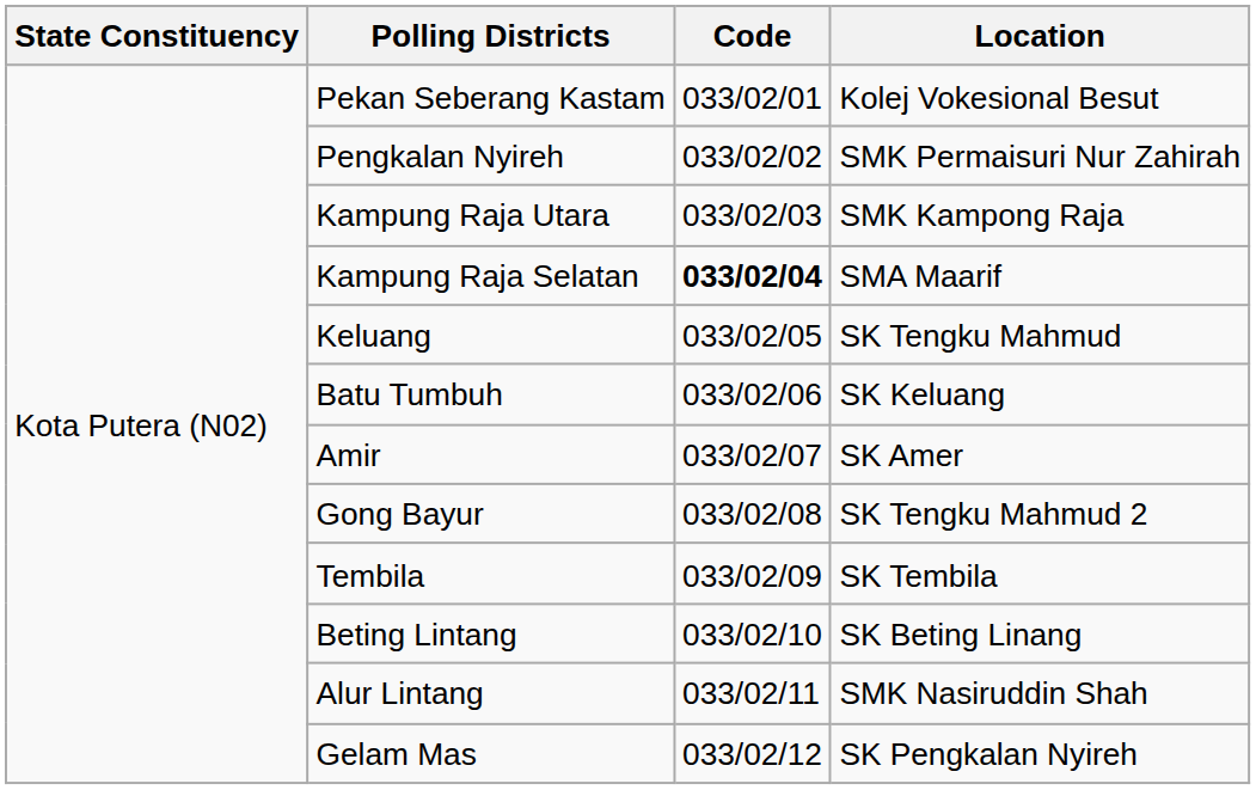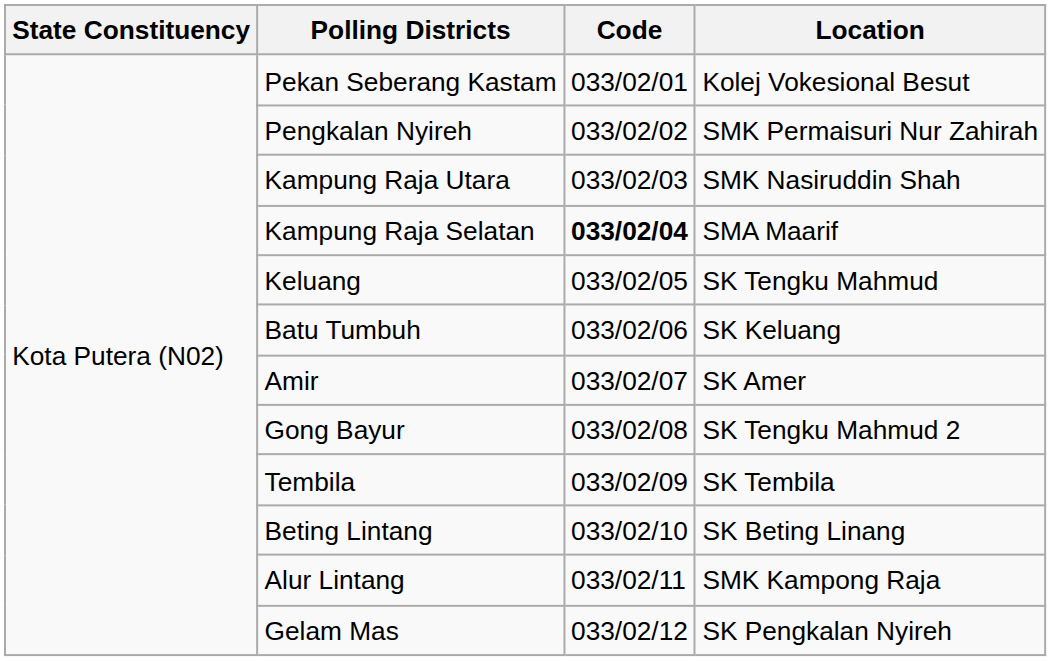 <table class="wikitable sortable mw-collapsible">
 <tr>
 <th><small>State Constituency</small></th>
 <th><small>Polling Districts</small></th>
 <th><small>Code</small></th>
 <th><small>Location</small></th>
 </tr>
 <tr>
 <td rowspan="12"><small>Kota Putera (N02)</small></td>
 <td><small>Pekan Seberang Kastam</small></td>
 <td><small>033/02/01</small></td>
 <td><small>Kolej Vokesional Besut</small></td>
 </tr>
 <tr>
 <td><small>Pengkalan Nyireh</small></td>
 <td><small>033/02/02</small></td>
 <td><small>SMK Permaisuri Nur Zahirah</small></td>
 </tr>
 <tr>
 <td><small>Kampung Raja Utara</small></td>
 <td><small>033/02/03</small></td>
-<td><small>SMK Kampong Raja</small></td>
+<td><small>SMK Nasiruddin Shah</small></td>
 </tr>
 <tr>
 <td><small>Kampung Raja Selatan</small></td>
 <td><strong><small>033/02/04</small></strong></td>
 <td><small>SMA Maarif</small></td>
 </tr>
 <tr>
 <td><small>Keluang</small></td>
 <td><small>033/02/05</small></td>
 <td><small>SK Tengku Mahmud</small></td>
 </tr>
 <tr>
 <td><small>Batu Tumbuh</small></td>
 <td><small>033/02/06</small></td>
 <td><small>SK Keluang</small></td>
 </tr>
 <tr>
 <td><small>Amir</small></td>
 <td><small>033/02/07</small></td>
 <td><small>SK Amer</small></td>
 </tr>
 <tr>
 <td><small>Gong Bayur</small></td>
 <td><small>033/02/08</small></td>
 <td><small>SK Tengku Mahmud 2</small></td>
 </tr>
 <tr>
 <td><small>Tembila</small></td>
 <td><small>033/02/09</small></td>
 <td><small>SK Tembila</small></td>
 </tr>
 <tr>
 <td><small>Beting Lintang</small></td>
 <td><small>033/02/10</small></td>
 <td><small>SK Beting Linang</small></td>
 </tr>
 <tr>
 <td><small>Alur Lintang</small></td>
 <td><small>033/02/11</small></td>
-<td><small>SMK Nasiruddin Shah</small></td>
+<td><small>SMK Kampong Raja</small></td>
 </tr>
 <tr>
 <td><small>Gelam Mas</small></td>
 <td><small>033/02/12</small></td>
 <td><small>SK Pengkalan Nyireh</small></td>
 </tr>
 </table>
